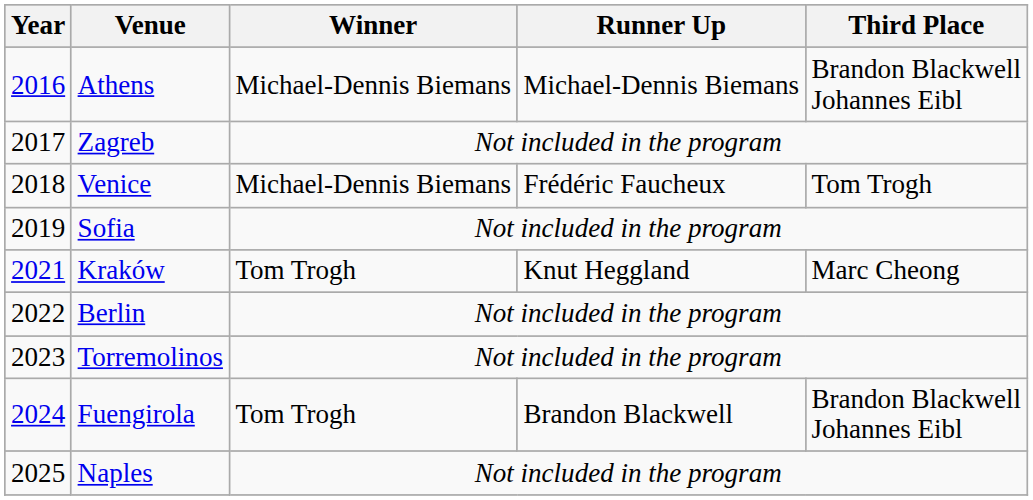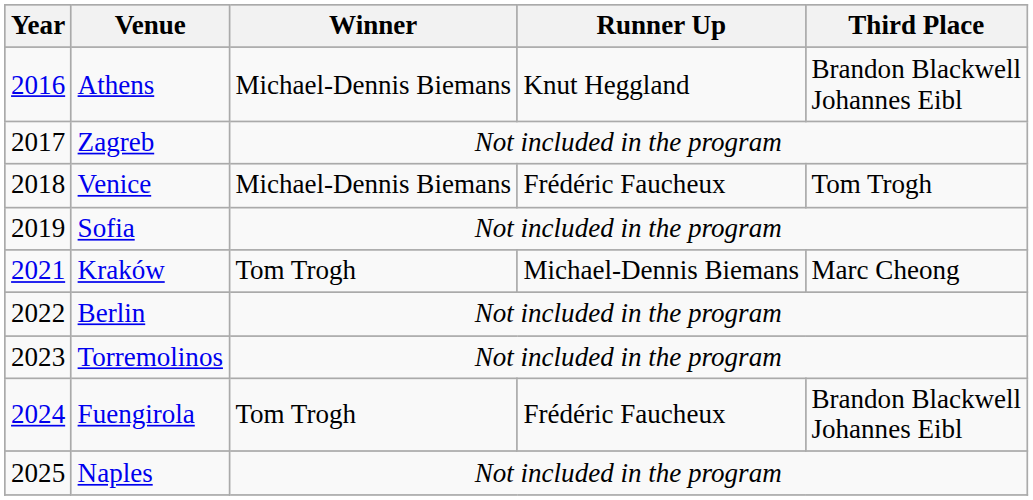 <table class="wikitable" border="1">
 <tr>
 <th>Year</th>
 <th>Venue</th>
 <th>Winner</th>
 <th>Runner Up</th>
 <th>Third Place</th>
 </tr>
 <tr>
 <td><a href='#'>2016</a></td>
 <td> <a href='#'>Athens</a></td>
 <td> Michael-Dennis Biemans</td>
-<td> Michael-Dennis Biemans</td>
+<td> Knut Heggland</td>
 <td> Brandon Blackwell <br>  Johannes Eibl</td>
 </tr>
 <tr>
 <td>2017</td>
 <td> <a href='#'>Zagreb</a></td>
 <td colspan=3 align=center><em>Not included in the program</em></td>
 </tr>
 <tr>
 <td>2018</td>
 <td> <a href='#'>Venice</a></td>
 <td> Michael-Dennis Biemans</td>
 <td> Frédéric Faucheux</td>
 <td> Tom Trogh</td>
 </tr>
 <tr>
 <td>2019</td>
 <td> <a href='#'>Sofia</a></td>
 <td colspan=3 align=center><em>Not included in the program</em></td>
 </tr>
 <tr>
 <td><a href='#'>2021</a></td>
 <td> <a href='#'>Kraków</a></td>
 <td> Tom Trogh</td>
-<td> Knut Heggland</td>
+<td> Michael-Dennis Biemans</td>
 <td> Marc Cheong</td>
 </tr>
 <tr>
 <td>2022</td>
 <td> <a href='#'>Berlin</a></td>
 <td colspan=3 align=center><em>Not included in the program</em></td>
 </tr>
 <tr>
 <td>2023</td>
 <td> <a href='#'>Torremolinos</a></td>
 <td colspan=3 align=center><em>Not included in the program</em></td>
 </tr>
 <tr>
 <td><a href='#'>2024</a></td>
 <td> <a href='#'>Fuengirola</a></td>
 <td> Tom Trogh</td>
-<td> Brandon Blackwell</td>
+<td> Frédéric Faucheux</td>
 <td> Brandon Blackwell <br>  Johannes Eibl</td>
 </tr>
 <tr>
 <td>2025</td>
 <td> <a href='#'>Naples</a></td>
 <td colspan=3 align=center><em>Not included in the program</em></td>
 </tr>
 </table>
